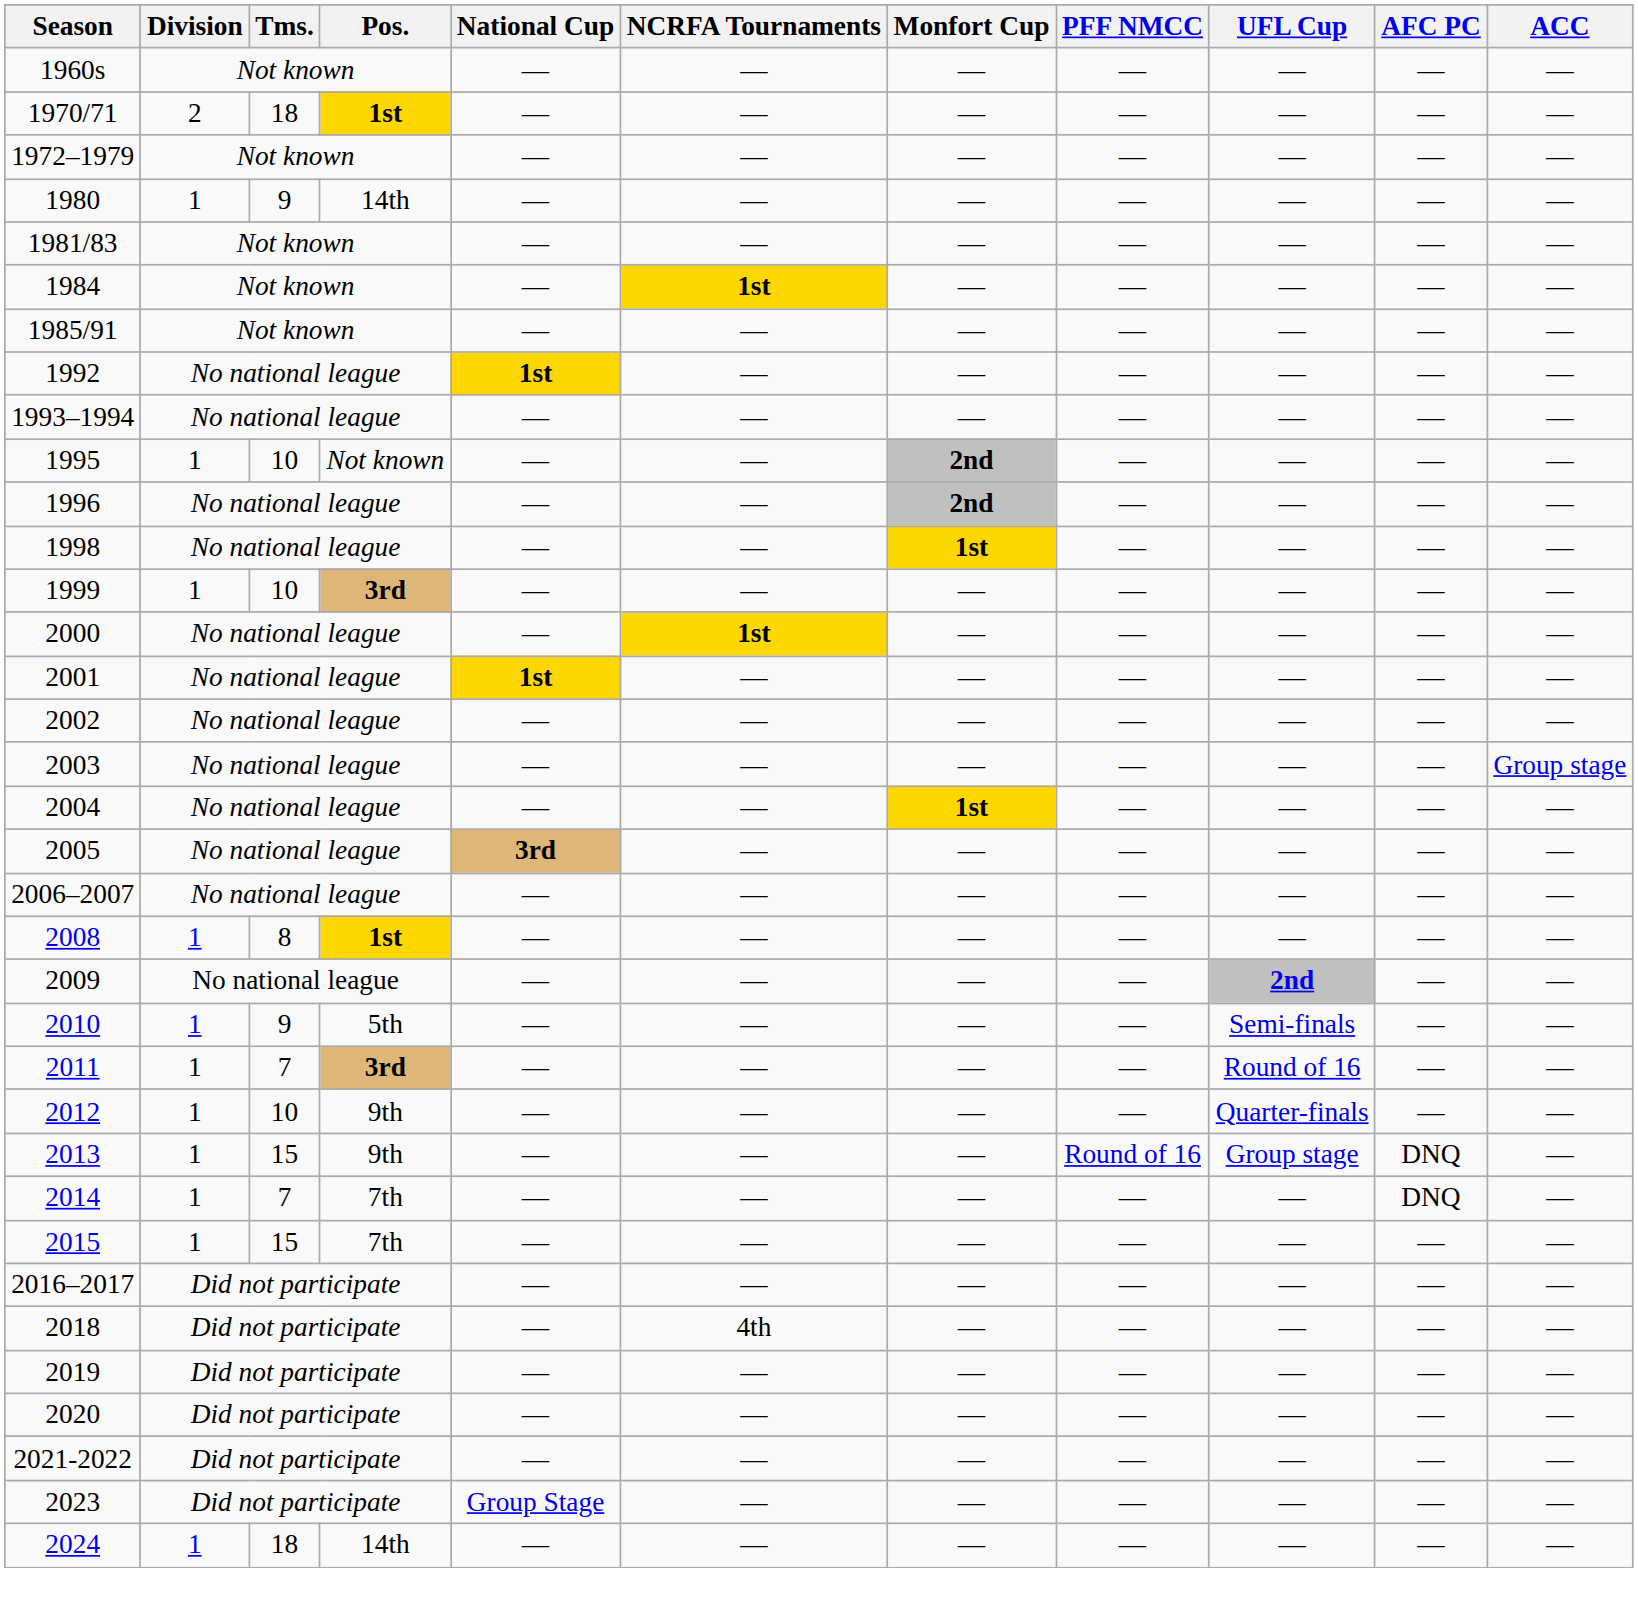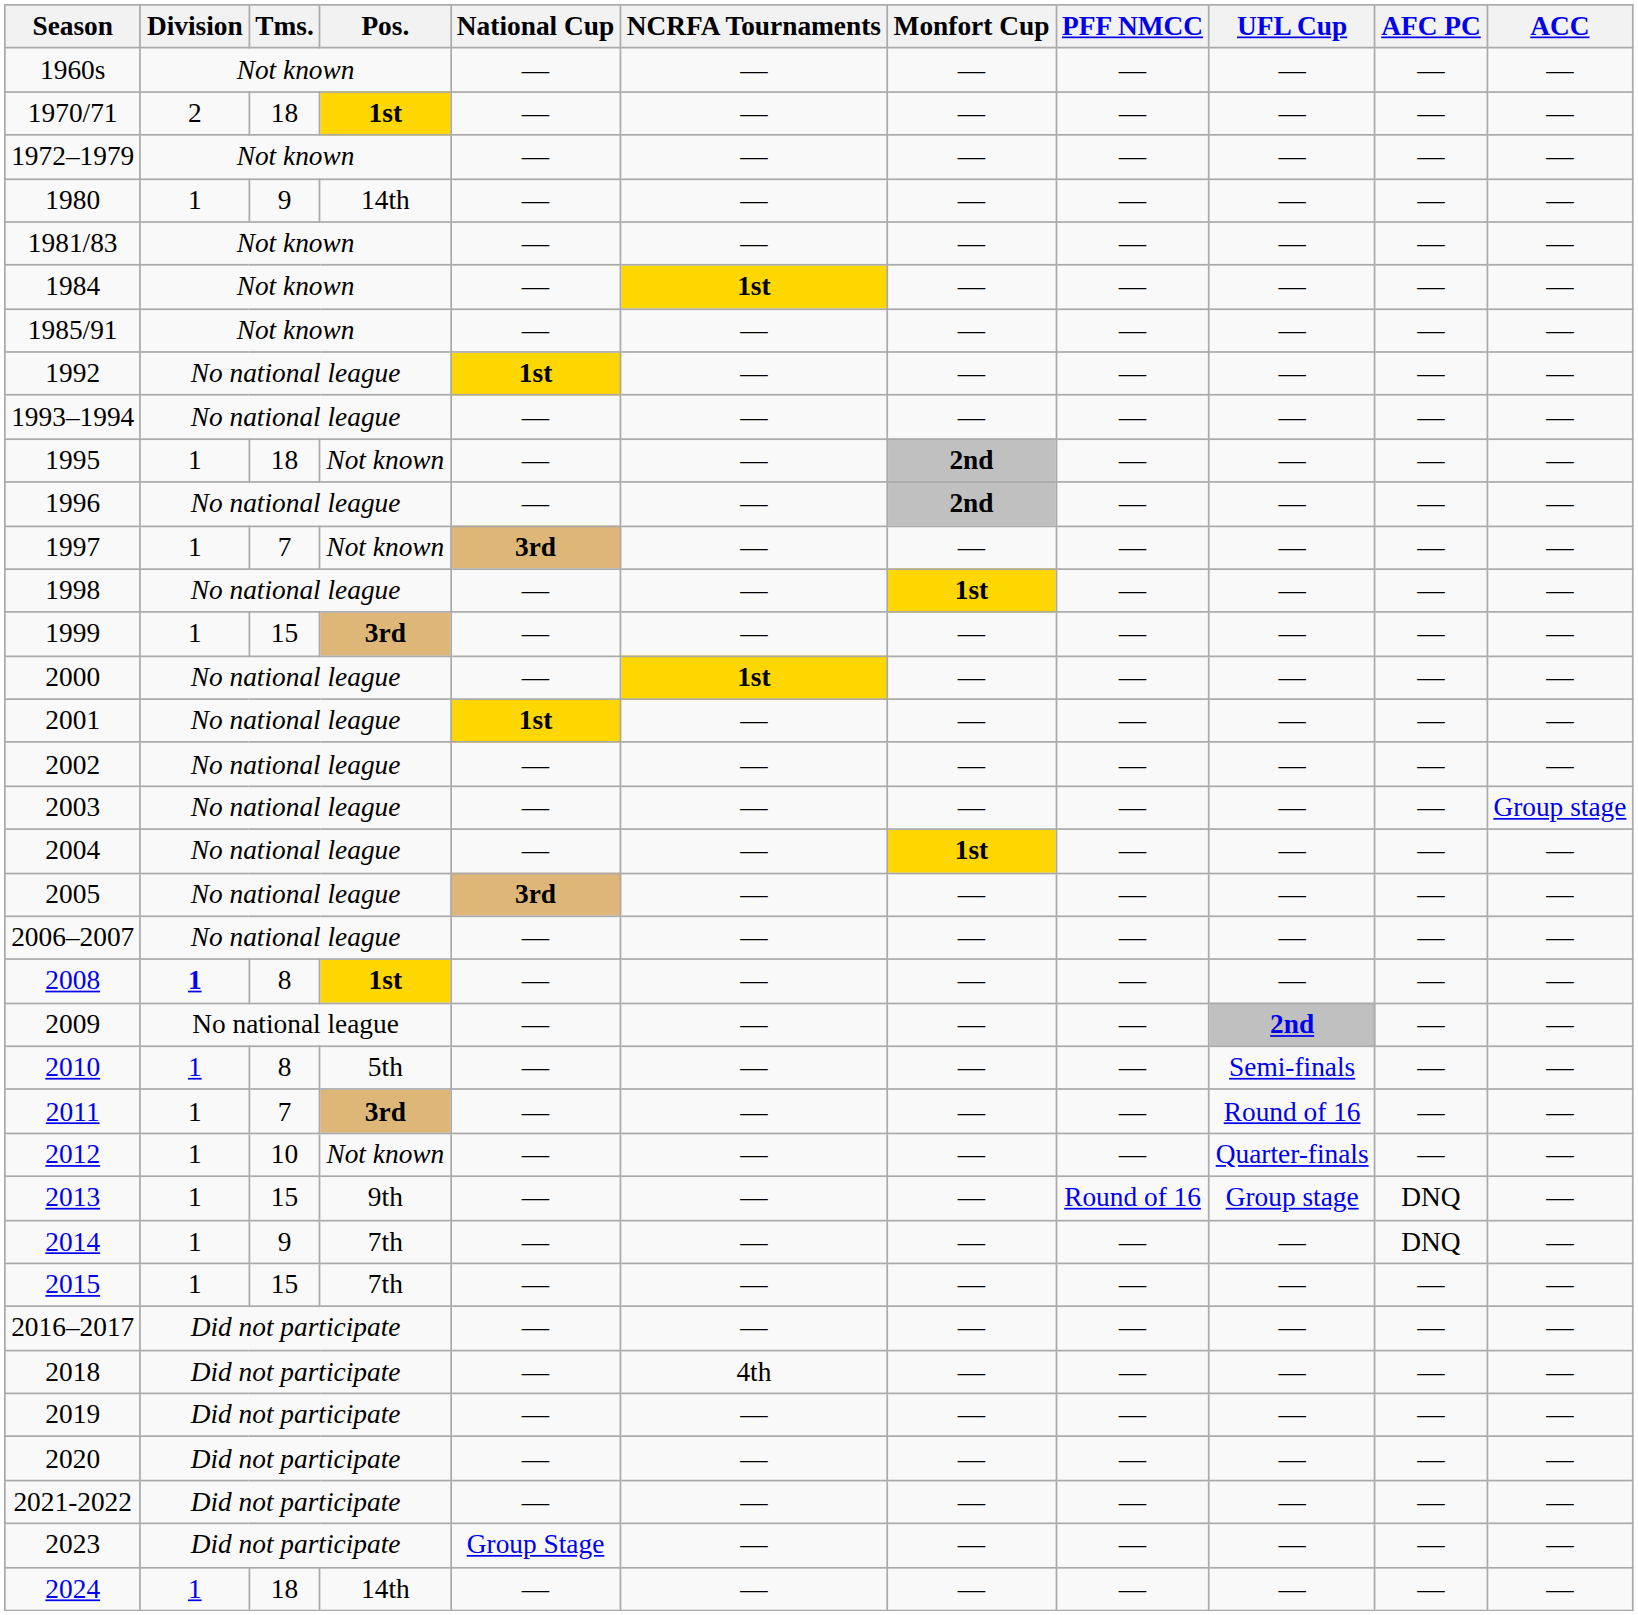 <table class="wikitable">
 <tr>
 <th>Season</th>
 <th>Division</th>
 <th>Tms.</th>
 <th>Pos.</th>
 <th><strong>National Cup</strong></th>
 <th><strong>NCRFA Tournaments</strong></th>
 <th><strong>Monfort Cup</strong></th>
 <th><a href='#'>PFF NMCC</a></th>
 <th><a href='#'>UFL Cup</a></th>
 <th><a href='#'>AFC PC</a></th>
 <th><a href='#'>ACC</a></th>
 </tr>
 <tr>
 <td align=center>1960s</td>
 <td colspan=3 align=center><em>Not known</em></td>
 <td align=center>—</td>
 <td align=center>—</td>
 <td align=center>—</td>
 <td align=center>—</td>
 <td align=center>—</td>
 <td align=center>—</td>
 <td align=center>—</td>
 </tr>
 <tr>
 <td align=center>1970/71</td>
 <td align=center>2</td>
 <td align=center>18</td>
 <td align=center bgcolor=gold><strong>1st</strong></td>
 <td align=center>—</td>
 <td align=center>—</td>
 <td align=center>—</td>
 <td align=center>—</td>
 <td align=center>—</td>
 <td align=center>—</td>
 <td align=center>—</td>
 </tr>
 <tr>
 <td align=center>1972–1979</td>
 <td colspan=3 align=center><em>Not known</em></td>
 <td align=center>—</td>
 <td align=center>—</td>
 <td align=center>—</td>
 <td align=center>—</td>
 <td align=center>—</td>
 <td align=center>—</td>
 <td align=center>—</td>
 </tr>
 <tr>
 <td align=center>1980</td>
 <td align=center>1</td>
 <td align=center>9</td>
 <td align=center>14th</td>
 <td align=center>—</td>
 <td align=center>—</td>
 <td align=center>—</td>
 <td align=center>—</td>
 <td align=center>—</td>
 <td align=center>—</td>
 <td align=center>—</td>
 </tr>
 <tr>
 <td align=center>1981/83</td>
 <td colspan=3 align=center><em>Not known</em></td>
 <td align=center>—</td>
 <td align=center>—</td>
 <td align=center>—</td>
 <td align=center>—</td>
 <td align=center>—</td>
 <td align=center>—</td>
 <td align=center>—</td>
 </tr>
 <tr>
 <td align=center>1984</td>
 <td colspan=3 align=center><em>Not known</em></td>
 <td align=center>—</td>
 <td align=center bgcolor=gold><strong>1st</strong></td>
 <td align=center>—</td>
 <td align=center>—</td>
 <td align=center>—</td>
 <td align=center>—</td>
 <td align=center>—</td>
 </tr>
 <tr>
 <td align=center>1985/91</td>
 <td colspan=3 align=center><em>Not known</em></td>
 <td align=center>—</td>
 <td align=center>—</td>
 <td align=center>—</td>
 <td align=center>—</td>
 <td align=center>—</td>
 <td align=center>—</td>
 <td align=center>—</td>
 </tr>
 <tr>
 <td align=center>1992</td>
 <td colspan=3 align=center><em>No national league</em></td>
 <td align=center bgcolor=gold><strong>1st</strong></td>
 <td align=center>—</td>
 <td align=center>—</td>
 <td align=center>—</td>
 <td align=center>—</td>
 <td align=center>—</td>
 <td align=center>—</td>
 </tr>
 <tr>
 <td align=center>1993–1994</td>
 <td colspan=3 align=center><em>No national league</em></td>
 <td align=center>—</td>
 <td align=center>—</td>
 <td align=center>—</td>
 <td align=center>—</td>
 <td align=center>—</td>
 <td align=center>—</td>
 <td align=center>—</td>
 </tr>
 <tr>
 <td align=center>1995</td>
 <td align=center>1</td>
-<td align=center>10</td>
+<td align=center>18</td>
 <td align=center><em>Not known</em></td>
 <td align=center>—</td>
 <td align=center>—</td>
 <td align=center bgcolor=silver><strong>2nd</strong></td>
 <td align=center>—</td>
 <td align=center>—</td>
 <td align=center>—</td>
 <td align=center>—</td>
 </tr>
 <tr>
 <td align=center>1996</td>
 <td colspan=3 align=center><em>No national league</em></td>
 <td align=center>—</td>
 <td align=center>—</td>
 <td align=center bgcolor=silver><strong>2nd</strong></td>
 <td align=center>—</td>
 <td align=center>—</td>
 <td align=center>—</td>
 <td align=center>—</td>
 </tr>
 <tr>
+<td align=center>1997</td>
+<td align=center>1</td>
+<td align=center>7</td>
+<td align=center><em>Not known</em></td>
+<td align=center bgcolor=#deb678><strong>3rd</strong></td>
+<td align=center>—</td>
+<td align=center>—</td>
+<td align=center>—</td>
+<td align=center>—</td>
+<td align=center>—</td>
+<td align=center>—</td>
+</tr>
+<tr>
 <td align=center>1998</td>
 <td colspan=3 align=center><em>No national league</em></td>
 <td align=center>—</td>
 <td align=center>—</td>
 <td align=center bgcolor=gold><strong>1st</strong></td>
 <td align=center>—</td>
 <td align=center>—</td>
 <td align=center>—</td>
 <td align=center>—</td>
 </tr>
 <tr>
 <td align=center>1999</td>
 <td align=center>1</td>
-<td align=center>10</td>
+<td align=center>15</td>
 <td align=center bgcolor=#deb678><strong>3rd</strong></td>
 <td align=center>—</td>
 <td align=center>—</td>
 <td align=center>—</td>
 <td align=center>—</td>
 <td align=center>—</td>
 <td align=center>—</td>
 <td align=center>—</td>
 </tr>
 <tr>
 <td align=center>2000</td>
 <td colspan=3 align=center><em>No national league</em></td>
 <td align=center>—</td>
 <td align=center bgcolor=gold><strong>1st</strong></td>
 <td align=center>—</td>
 <td align=center>—</td>
 <td align=center>—</td>
 <td align=center>—</td>
 <td align=center>—</td>
 </tr>
 <tr>
 <td align=center>2001</td>
 <td colspan=3 align=center><em>No national league</em></td>
 <td align=center bgcolor=gold><strong>1st</strong></td>
 <td align=center>—</td>
 <td align=center>—</td>
 <td align=center>—</td>
 <td align=center>—</td>
 <td align=center>—</td>
 <td align=center>—</td>
 </tr>
 <tr>
 <td align=center>2002</td>
 <td colspan=3 align=center><em>No national league</em></td>
 <td align=center>—</td>
 <td align=center>—</td>
 <td align=center>—</td>
 <td align=center>—</td>
 <td align=center>—</td>
 <td align=center>—</td>
 <td align=center>—</td>
 </tr>
 <tr>
 <td align=center>2003</td>
 <td colspan=3 align=center><em>No national league</em></td>
 <td align=center>—</td>
 <td align=center>—</td>
 <td align=center>—</td>
 <td align=center>—</td>
 <td align=center>—</td>
 <td align=center>—</td>
 <td align=center><a href='#'>Group stage</a></td>
 </tr>
 <tr>
 <td align=center>2004</td>
 <td colspan=3 align=center><em>No national league</em></td>
 <td align=center>—</td>
 <td align=center>—</td>
 <td align=center bgcolor=gold><strong>1st</strong></td>
 <td align=center>—</td>
 <td align=center>—</td>
 <td align=center>—</td>
 <td align=center>—</td>
 </tr>
 <tr>
 <td align=center>2005</td>
 <td colspan=3 align=center><em>No national league</em></td>
 <td align=center bgcolor=#deb678><strong>3rd</strong></td>
 <td align=center>—</td>
 <td align=center>—</td>
 <td align=center>—</td>
 <td align=center>—</td>
 <td align=center>—</td>
 <td align=center>—</td>
 </tr>
 <tr>
 <td align=center>2006–2007</td>
 <td colspan=3 align=center><em>No national league</em></td>
 <td align=center>—</td>
 <td align=center>—</td>
 <td align=center>—</td>
 <td align=center>—</td>
 <td align=center>—</td>
 <td align=center>—</td>
 <td align=center>—</td>
 </tr>
 <tr>
 <td align=center><a href='#'>2008</a></td>
-<td align=center><a href='#'>1</a></td>
+<td align=center><strong><a href='#'>1</a></strong></td>
 <td align=center>8</td>
 <td align=center bgcolor=gold><strong>1st</strong></td>
 <td align=center>—</td>
 <td align=center>—</td>
 <td align=center>—</td>
 <td align=center>—</td>
 <td align=center>—</td>
 <td align=center>—</td>
 <td align=center>—</td>
 </tr>
 <tr>
 <td align=center>2009</td>
 <td colspan=3 align=center>No national league</td>
 <td align=center>—</td>
 <td align=center>—</td>
 <td align=center>—</td>
 <td align=center>—</td>
 <td align=center bgcolor=silver><strong><a href='#'>2nd</a></strong></td>
 <td align=center>—</td>
 <td align=center>—</td>
 </tr>
 <tr>
 <td align=center><a href='#'>2010</a></td>
 <td align=center><a href='#'>1</a></td>
-<td align=center>9</td>
+<td align=center>8</td>
 <td align=center>5th</td>
 <td align=center>—</td>
 <td align=center>—</td>
 <td align=center>—</td>
 <td align=center>—</td>
 <td align=center><a href='#'>Semi-finals</a></td>
 <td align=center>—</td>
 <td align=center>—</td>
 </tr>
 <tr>
 <td align=center><a href='#'>2011</a></td>
 <td align=center>1</td>
 <td align=center>7</td>
 <td align=center bgcolor=#deb678><strong>3rd</strong></td>
 <td align=center>—</td>
 <td align=center>—</td>
 <td align=center>—</td>
 <td align=center>—</td>
 <td align=center><a href='#'>Round of 16</a></td>
 <td align=center>—</td>
 <td align=center>—</td>
 </tr>
 <tr>
 <td align=center><a href='#'>2012</a></td>
 <td align=center>1</td>
 <td align=center>10</td>
-<td align=center>9th</td>
+<td align=center><em>Not known</em></td>
 <td align=center>—</td>
 <td align=center>—</td>
 <td align=center>—</td>
 <td align=center>—</td>
 <td align=center><a href='#'>Quarter-finals</a></td>
 <td align=center>—</td>
 <td align=center>—</td>
 </tr>
 <tr>
 <td align=center><a href='#'>2013</a></td>
 <td align=center>1</td>
 <td align=center>15</td>
 <td align=center>9th</td>
 <td align=center>—</td>
 <td align=center>—</td>
 <td align=center>—</td>
 <td align=center><a href='#'>Round of 16</a></td>
 <td align=center><a href='#'>Group stage</a></td>
 <td align=center>DNQ</td>
 <td align=center>—</td>
 </tr>
 <tr>
 <td align=center><a href='#'>2014</a></td>
 <td align=center>1</td>
-<td align=center>7</td>
+<td align=center>9</td>
 <td align=center>7th</td>
 <td align=center>—</td>
 <td align=center>—</td>
 <td align=center>—</td>
 <td align=center>—</td>
 <td align=center>—</td>
 <td align=center>DNQ</td>
 <td align=center>—</td>
 </tr>
 <tr>
 <td align=center><a href='#'>2015</a></td>
 <td align=center>1</td>
 <td align=center>15</td>
 <td align=center>7th</td>
 <td align=center>—</td>
 <td align=center>—</td>
 <td align=center>—</td>
 <td align=center>—</td>
 <td align=center>—</td>
 <td align=center>—</td>
 <td align=center>—</td>
 </tr>
 <tr>
 <td align=center>2016–2017</td>
 <td colspan=3 align=center><em>Did not participate</em></td>
 <td align=center>—</td>
 <td align=center>—</td>
 <td align=center>—</td>
 <td align=center>—</td>
 <td align=center>—</td>
 <td align=center>—</td>
 <td align=center>—</td>
 </tr>
 <tr>
 <td align=center>2018</td>
 <td colspan=3 align=center><em>Did not participate</em></td>
 <td align=center>—</td>
 <td align=center>4th</td>
 <td align=center>—</td>
 <td align=center>—</td>
 <td align=center>—</td>
 <td align=center>—</td>
 <td align=center>—</td>
 </tr>
 <tr>
 <td align=center>2019</td>
 <td colspan=3 align=center><em>Did not participate</em></td>
 <td align=center>—</td>
 <td align=center>—</td>
 <td align=center>—</td>
 <td align=center>—</td>
 <td align=center>—</td>
 <td align=center>—</td>
 <td align=center>—</td>
 </tr>
 <tr>
 <td align=center>2020</td>
 <td colspan=3 align=center><em>Did not participate</em></td>
 <td align=center>—</td>
 <td align=center>—</td>
 <td align=center>—</td>
 <td align=center>—</td>
 <td align=center>—</td>
 <td align=center>—</td>
 <td align=center>—</td>
 </tr>
 <tr>
 <td align=center>2021-2022</td>
 <td colspan=3 align=center><em>Did not participate</em></td>
 <td align=center>—</td>
 <td align=center>—</td>
 <td align=center>—</td>
 <td align=center>—</td>
 <td align=center>—</td>
 <td align=center>—</td>
 <td align=center>—</td>
 </tr>
 <tr>
 <td align=center>2023</td>
 <td colspan=3 align=center><em>Did not participate</em></td>
 <td align=center><a href='#'>Group Stage</a></td>
 <td align=center>—</td>
 <td align=center>—</td>
 <td align=center>—</td>
 <td align=center>—</td>
 <td align=center>—</td>
 <td align=center>—</td>
 </tr>
 <tr>
 <td align=center><a href='#'>2024</a></td>
 <td align=center><a href='#'>1</a></td>
 <td align=center>18</td>
 <td align=center>14th</td>
 <td align=center>—</td>
 <td align=center>—</td>
 <td align=center>—</td>
 <td align=center>—</td>
 <td align=center>—</td>
 <td align=center>—</td>
 <td align=center>—</td>
 </tr>
 </table>
